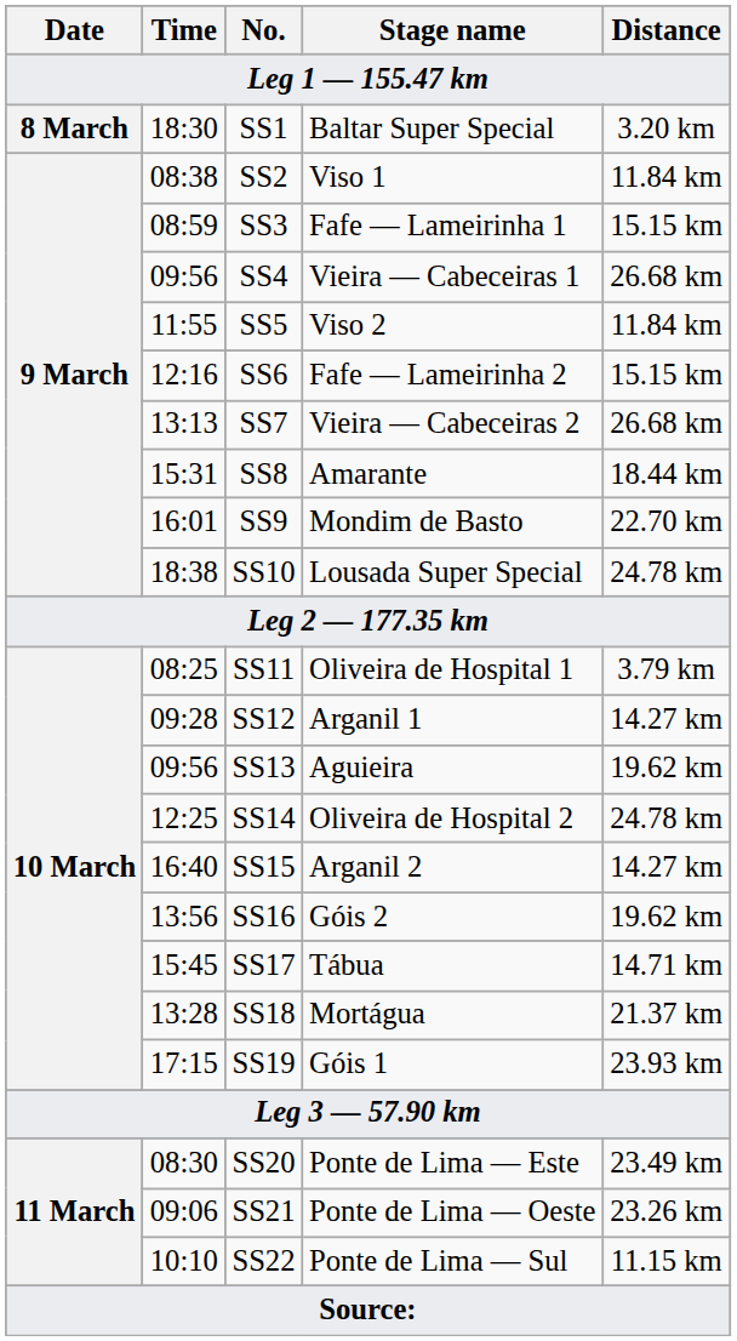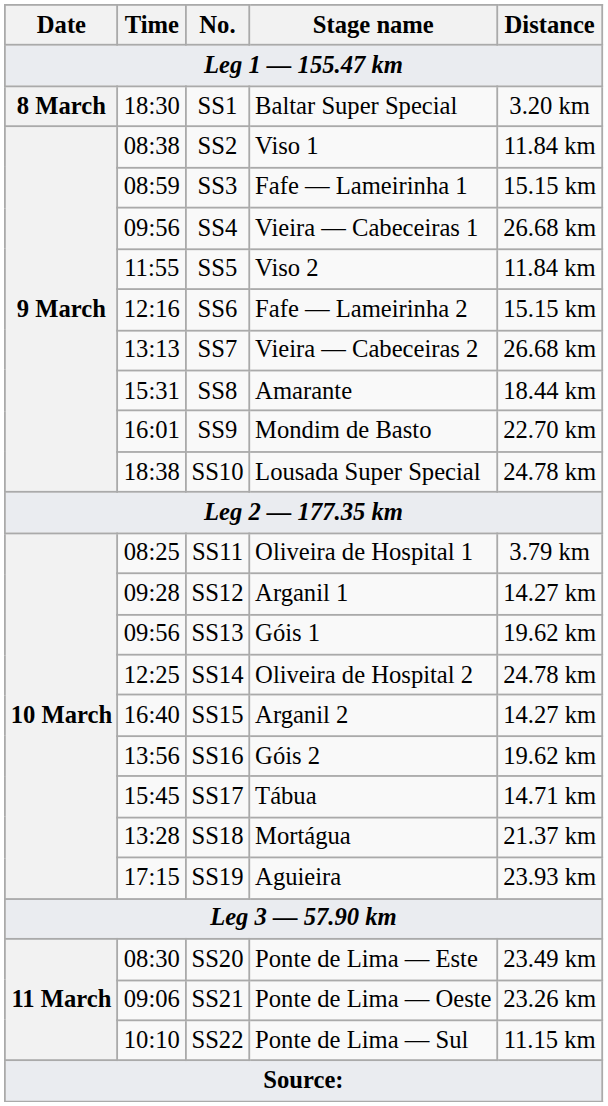 <table class="wikitable" style="font-size: 85%;">
 <tr>
 <th>Date</th>
 <th>Time</th>
 <th>No.</th>
 <th>Stage name</th>
 <th>Distance</th>
 </tr>
 <tr>
 <td style="background-color:#EAECF0; text-align:center" colspan="5"><strong><em>Leg 1 — 155.47 km</em></strong></td>
 </tr>
 <tr>
 <th rowspan="1">8 March</th>
 <td align="center">18:30</td>
 <td align="center">SS1</td>
 <td>Baltar Super Special</td>
 <td align="center">3.20 km</td>
 </tr>
 <tr>
 <th rowspan="9">9 March</th>
 <td align="center">08:38</td>
 <td align="center">SS2</td>
 <td>Viso 1</td>
 <td align="center">11.84 km</td>
 </tr>
 <tr>
 <td align="center">08:59</td>
 <td align="center">SS3</td>
 <td>Fafe — Lameirinha 1</td>
 <td align="center">15.15 km</td>
 </tr>
 <tr>
 <td align="center">09:56</td>
 <td align="center">SS4</td>
 <td>Vieira — Cabeceiras 1</td>
 <td align="center">26.68 km</td>
 </tr>
 <tr>
 <td align="center">11:55</td>
 <td align="center">SS5</td>
 <td>Viso 2</td>
 <td align="center">11.84 km</td>
 </tr>
 <tr>
 <td align="center">12:16</td>
 <td align="center">SS6</td>
 <td>Fafe — Lameirinha 2</td>
 <td align="center">15.15 km</td>
 </tr>
 <tr>
 <td align="center">13:13</td>
 <td align="center">SS7</td>
 <td>Vieira — Cabeceiras 2</td>
 <td align="center">26.68 km</td>
 </tr>
 <tr>
 <td align="center">15:31</td>
 <td align="center">SS8</td>
 <td>Amarante</td>
 <td align="center">18.44 km</td>
 </tr>
 <tr>
 <td align="center">16:01</td>
 <td align="center">SS9</td>
 <td>Mondim de Basto</td>
 <td align="center">22.70 km</td>
 </tr>
 <tr>
 <td align="center">18:38</td>
 <td align="center">SS10</td>
 <td>Lousada Super Special</td>
 <td align="center">24.78 km</td>
 </tr>
 <tr>
 <td style="background-color:#EAECF0; text-align:center" colspan="5"><strong><em>Leg 2 — 177.35 km</em></strong></td>
 </tr>
 <tr>
 <th rowspan="9">10 March</th>
 <td align="center">08:25</td>
 <td align="center">SS11</td>
 <td>Oliveira de Hospital 1</td>
 <td align="center">3.79 km</td>
 </tr>
 <tr>
 <td align="center">09:28</td>
 <td align="center">SS12</td>
 <td>Arganil 1</td>
 <td align="center">14.27 km</td>
 </tr>
 <tr>
 <td align="center">09:56</td>
 <td align="center">SS13</td>
-<td>Aguieira</td>
+<td>Góis 1</td>
 <td align="center">19.62 km</td>
 </tr>
 <tr>
 <td align="center">12:25</td>
 <td align="center">SS14</td>
 <td>Oliveira de Hospital 2</td>
 <td align="center">24.78 km</td>
 </tr>
 <tr>
 <td align="center">16:40</td>
 <td align="center">SS15</td>
 <td>Arganil 2</td>
 <td align="center">14.27 km</td>
 </tr>
 <tr>
 <td align="center">13:56</td>
 <td align="center">SS16</td>
 <td>Góis 2</td>
 <td align="center">19.62 km</td>
 </tr>
 <tr>
 <td align="center">15:45</td>
 <td align="center">SS17</td>
 <td>Tábua</td>
 <td align="center">14.71 km</td>
 </tr>
 <tr>
 <td align="center">13:28</td>
 <td align="center">SS18</td>
 <td>Mortágua</td>
 <td align="center">21.37 km</td>
 </tr>
 <tr>
 <td align="center">17:15</td>
 <td align="center">SS19</td>
-<td>Góis 1</td>
+<td>Aguieira</td>
 <td align="center">23.93 km</td>
 </tr>
 <tr>
 <td style="background-color:#EAECF0; text-align:center" colspan="5"><strong><em>Leg 3 — 57.90 km</em></strong></td>
 </tr>
 <tr>
 <th rowspan="3">11 March</th>
 <td align="center">08:30</td>
 <td align="center">SS20</td>
 <td>Ponte de Lima — Este</td>
 <td align="center">23.49 km</td>
 </tr>
 <tr>
 <td align="center">09:06</td>
 <td align="center">SS21</td>
 <td>Ponte de Lima — Oeste</td>
 <td align="center">23.26 km</td>
 </tr>
 <tr>
 <td align="center">10:10</td>
 <td align="center">SS22</td>
 <td>Ponte de Lima — Sul</td>
 <td align="center">11.15 km</td>
 </tr>
 <tr>
 <td style="background-color:#EAECF0; text-align:center" colspan="5"><strong>Source:</strong></td>
 </tr>
 <tr>
 </tr>
 </table>
